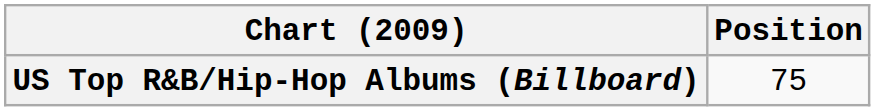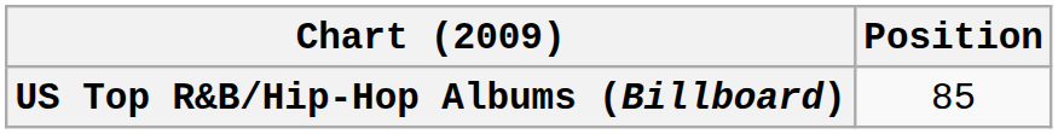 <table class="wikitable plainrowheaders" style="text-align:center">
 <tr>
 <th>Chart (2009)</th>
 <th>Position</th>
 </tr>
 <tr>
 <th scope="row">US Top R&B/Hip-Hop Albums (<em>Billboard</em>)</th>
-<td>75</td>
+<td>85</td>
 </tr>
 </table>
